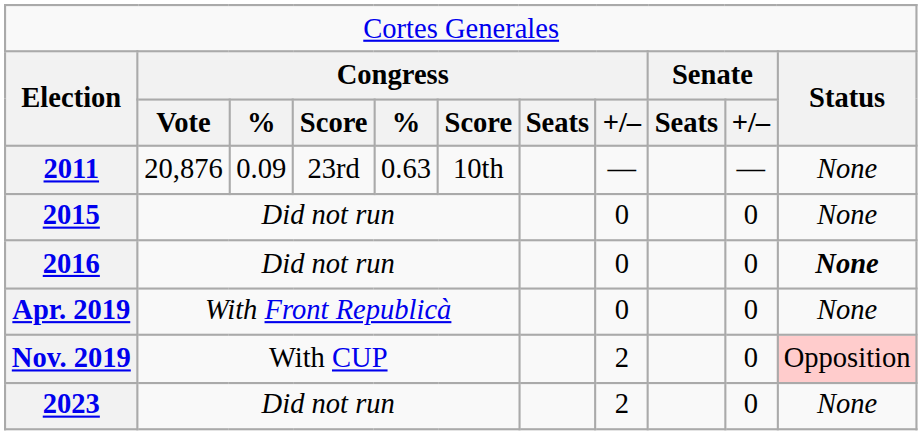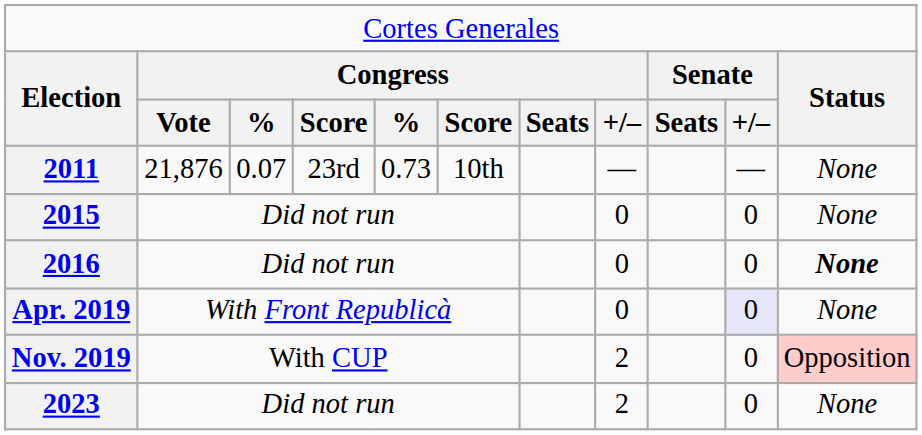 <table class="wikitable" style="font-size:85%; text-align:center;">
 <tr>
 <td colspan="11"><a href='#'>Cortes Generales</a></td>
 </tr>
 <tr>
 <th rowspan="2">Election</th>
 <th colspan="7">Congress</th>
 <th colspan="2">Senate</th>
 <th rowspan="2">Status</th>
 </tr>
 <tr>
 <th>Vote</th>
 <th>%</th>
 <th>Score</th>
 <th>%</th>
 <th>Score</th>
 <th>Seats</th>
 <th>+/–</th>
 <th>Seats</th>
 <th>+/–</th>
 </tr>
 <tr>
 <th><a href='#'>2011</a></th>
-<td>20,876</td>
-<td>0.09</td>
+<td>21,876</td>
+<td>0.07</td>
 <td>23rd</td>
-<td>0.63</td>
+<td>0.73</td>
 <td>10th</td>
 <td></td>
 <td>—</td>
 <td></td>
 <td>—</td>
 <td><em>None</em></td>
 </tr>
 <tr>
 <th><a href='#'>2015</a></th>
 <td colspan=5><em>Did not run</em></td>
 <td></td>
 <td>0</td>
 <td></td>
 <td>0</td>
 <td><em>None</em></td>
 </tr>
 <tr>
 <th><a href='#'>2016</a></th>
 <td colspan=5><em>Did not run</em></td>
 <td></td>
 <td>0</td>
 <td></td>
 <td>0</td>
 <td><strong><em>None</em></strong></td>
 </tr>
 <tr>
 <th><a href='#'>Apr. 2019</a></th>
 <td colspan=5><em>With <a href='#'>Front Republicà</a></em></td>
 <td></td>
 <td>0</td>
 <td></td>
-<td>0</td>
+<td style="background: lavender;">0</td>
 <td><em>None</em></td>
 </tr>
 <tr>
 <th><a href='#'>Nov. 2019</a></th>
 <td colspan="5">With <a href='#'>CUP</a></td>
 <td></td>
 <td>2</td>
 <td></td>
 <td>0</td>
 <td style="background:#fcc;">Opposition</td>
 </tr>
 <tr>
 <th><a href='#'>2023</a></th>
 <td colspan="5"><em>Did not run</em></td>
 <td></td>
 <td>2</td>
 <td></td>
 <td>0</td>
 <td><em>None</em></td>
 </tr>
 </table>
